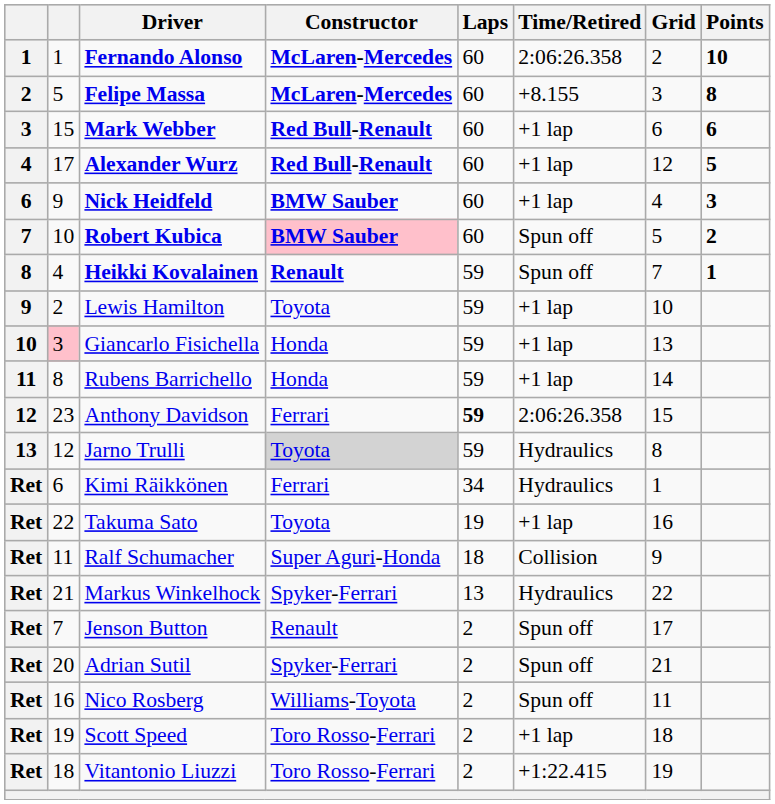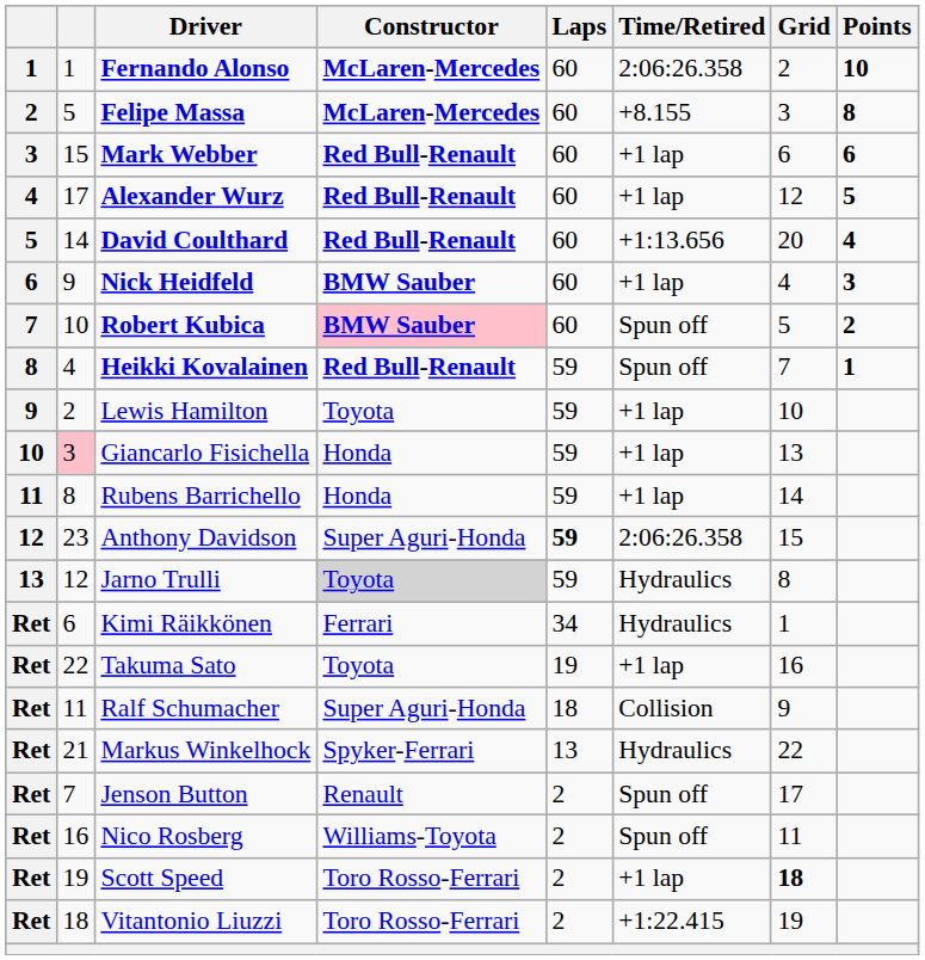 <table class="wikitable" style="font-size:85%;">
 <tr>
 <th></th>
 <th></th>
 <th>Driver</th>
 <th>Constructor</th>
 <th>Laps</th>
 <th>Time/Retired</th>
 <th>Grid</th>
 <th>Points</th>
 </tr>
 <tr>
 <th>1</th>
 <td>1</td>
 <td> <strong><a href='#'>Fernando Alonso</a></strong></td>
 <td align="center" nowrap><strong><a href='#'>McLaren</a>-<a href='#'>Mercedes</a></strong></td>
 <td>60</td>
 <td>2:06:26.358</td>
 <td>2</td>
 <td><strong>10</strong></td>
 </tr>
 <tr>
 <th>2</th>
 <td>5</td>
 <td> <strong><a href='#'>Felipe Massa</a></strong></td>
 <td align="center" nowrap><strong><a href='#'>McLaren</a>-<a href='#'>Mercedes</a></strong></td>
 <td>60</td>
 <td>+8.155</td>
 <td>3</td>
 <td><strong>8</strong></td>
 </tr>
 <tr>
 <th>3</th>
 <td>15</td>
 <td> <strong><a href='#'>Mark Webber</a></strong></td>
 <td><strong><a href='#'>Red Bull</a>-<a href='#'>Renault</a></strong></td>
 <td>60</td>
 <td>+1 lap</td>
 <td>6</td>
 <td><strong>6</strong></td>
 </tr>
 <tr>
 <th>4</th>
 <td>17</td>
 <td> <strong><a href='#'>Alexander Wurz</a></strong></td>
 <td><strong><a href='#'>Red Bull</a>-<a href='#'>Renault</a></strong></td>
 <td>60</td>
 <td>+1 lap</td>
 <td>12</td>
 <td><strong>5</strong></td>
 </tr>
 <tr>
+<th>5</th>
+<td>14</td>
+<td> <strong><a href='#'>David Coulthard</a></strong></td>
+<td><strong><a href='#'>Red Bull</a>-<a href='#'>Renault</a></strong></td>
+<td>60</td>
+<td>+1:13.656</td>
+<td>20</td>
+<td><strong>4</strong></td>
+</tr>
+<tr>
 <th>6</th>
 <td>9</td>
 <td> <strong><a href='#'>Nick Heidfeld</a></strong></td>
 <td><strong><a href='#'>BMW Sauber</a></strong></td>
 <td>60</td>
 <td>+1 lap</td>
 <td>4</td>
 <td><strong>3</strong></td>
 </tr>
 <tr>
 <th>7</th>
 <td>10</td>
 <td> <strong><a href='#'>Robert Kubica</a></strong></td>
 <td style="background: pink;"><strong><a href='#'>BMW Sauber</a></strong></td>
 <td>60</td>
 <td>Spun off</td>
 <td>5</td>
 <td><strong>2</strong></td>
 </tr>
 <tr>
 <th>8</th>
 <td>4</td>
 <td> <strong><a href='#'>Heikki Kovalainen</a></strong></td>
-<td><strong><a href='#'>Renault</a></strong></td>
+<td><strong><a href='#'>Red Bull</a>-<a href='#'>Renault</a></strong></td>
 <td>59</td>
 <td>Spun off</td>
 <td>7</td>
 <td><strong>1</strong></td>
 </tr>
 <tr>
 <th>9</th>
 <td>2</td>
 <td> <a href='#'>Lewis Hamilton</a></td>
 <td><a href='#'>Toyota</a></td>
 <td>59</td>
 <td>+1 lap</td>
 <td>10</td>
 <td></td>
 </tr>
 <tr>
 <th>10</th>
 <td style="background: pink;">3</td>
 <td> <a href='#'>Giancarlo Fisichella</a></td>
 <td><a href='#'>Honda</a></td>
 <td>59</td>
 <td>+1 lap</td>
 <td>13</td>
 <td></td>
 </tr>
 <tr>
 <th>11</th>
 <td>8</td>
 <td> <a href='#'>Rubens Barrichello</a></td>
 <td><a href='#'>Honda</a></td>
 <td>59</td>
 <td>+1 lap</td>
 <td>14</td>
 <td></td>
 </tr>
 <tr>
 <th>12</th>
 <td>23</td>
 <td> <a href='#'>Anthony Davidson</a></td>
-<td><a href='#'>Ferrari</a></td>
+<td><a href='#'>Super Aguri</a>-<a href='#'>Honda</a></td>
 <td><strong>59</strong></td>
 <td>2:06:26.358</td>
 <td>15</td>
 <td></td>
 </tr>
 <tr>
 <th>13</th>
 <td>12</td>
 <td> <a href='#'>Jarno Trulli</a></td>
 <td style="background: lightgrey;"><a href='#'>Toyota</a></td>
 <td>59</td>
 <td>Hydraulics</td>
 <td>8</td>
 <td></td>
 </tr>
 <tr>
 <th>Ret</th>
 <td>6</td>
 <td> <a href='#'>Kimi Räikkönen</a></td>
 <td><a href='#'>Ferrari</a></td>
 <td>34</td>
 <td>Hydraulics</td>
 <td>1</td>
 <td></td>
 </tr>
 <tr>
 <th>Ret</th>
 <td>22</td>
 <td> <a href='#'>Takuma Sato</a></td>
 <td><a href='#'>Toyota</a></td>
 <td>19</td>
 <td>+1 lap</td>
 <td>16</td>
 <td></td>
 </tr>
 <tr>
 <th>Ret</th>
 <td>11</td>
 <td> <a href='#'>Ralf Schumacher</a></td>
 <td><a href='#'>Super Aguri</a>-<a href='#'>Honda</a></td>
 <td>18</td>
 <td>Collision</td>
 <td>9</td>
 <td></td>
 </tr>
 <tr>
 <th>Ret</th>
 <td>21</td>
 <td align="center" nowrap> <a href='#'>Markus Winkelhock</a></td>
 <td><a href='#'>Spyker</a>-<a href='#'>Ferrari</a></td>
 <td>13</td>
 <td>Hydraulics</td>
 <td>22</td>
 <td></td>
 </tr>
 <tr>
 <th>Ret</th>
 <td>7</td>
 <td> <a href='#'>Jenson Button</a></td>
 <td><a href='#'>Renault</a></td>
 <td>2</td>
 <td>Spun off</td>
 <td>17</td>
 <td></td>
 </tr>
 <tr>
 <th>Ret</th>
-<td>20</td>
-<td> <a href='#'>Adrian Sutil</a></td>
-<td><a href='#'>Spyker</a>-<a href='#'>Ferrari</a></td>
-<td>2</td>
-<td>Spun off</td>
-<td>21</td>
-<td></td>
-</tr>
-<tr>
-<th>Ret</th>
 <td>16</td>
 <td> <a href='#'>Nico Rosberg</a></td>
 <td><a href='#'>Williams</a>-<a href='#'>Toyota</a></td>
 <td>2</td>
 <td>Spun off</td>
 <td>11</td>
 <td></td>
 </tr>
 <tr>
 <th>Ret</th>
 <td>19</td>
 <td> <a href='#'>Scott Speed</a></td>
 <td><a href='#'>Toro Rosso</a>-<a href='#'>Ferrari</a></td>
 <td>2</td>
 <td>+1 lap</td>
-<td>18</td>
+<td><strong>18</strong></td>
 <td></td>
 </tr>
 <tr>
 <th>Ret</th>
 <td>18</td>
 <td> <a href='#'>Vitantonio Liuzzi</a></td>
 <td><a href='#'>Toro Rosso</a>-<a href='#'>Ferrari</a></td>
 <td>2</td>
 <td>+1:22.415</td>
 <td>19</td>
 <td></td>
 </tr>
 <tr>
 <th colspan="8"></th>
 </tr>
 </table>
